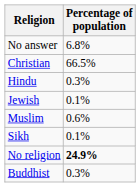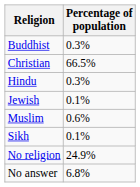 <table class="wikitable sortable" style="float:right;">
 <tr>
 <th>Religion</th>
 <th>Percentage of <br>population</th>
 </tr>
 <tr>
-<td>No answer</td>
-<td>6.8%</td>
+<td><a href='#'>Buddhist</a></td>
+<td>0.3%</td>
 </tr>
 <tr>
 <td><a href='#'>Christian</a></td>
 <td>66.5%</td>
 </tr>
 <tr>
 <td><a href='#'>Hindu</a></td>
 <td>0.3%</td>
 </tr>
 <tr>
 <td><a href='#'>Jewish</a></td>
 <td>0.1%</td>
 </tr>
 <tr>
 <td><a href='#'>Muslim</a></td>
 <td>0.6%</td>
 </tr>
 <tr>
 <td><a href='#'>Sikh</a></td>
 <td>0.1%</td>
 </tr>
 <tr>
 <td><a href='#'>No religion</a></td>
-<td><strong>24.9%</strong></td>
+<td>24.9%</td>
 </tr>
 <tr>
-<td><a href='#'>Buddhist</a></td>
-<td>0.3%</td>
+<td>No answer</td>
+<td>6.8%</td>
 </tr>
 </table>
